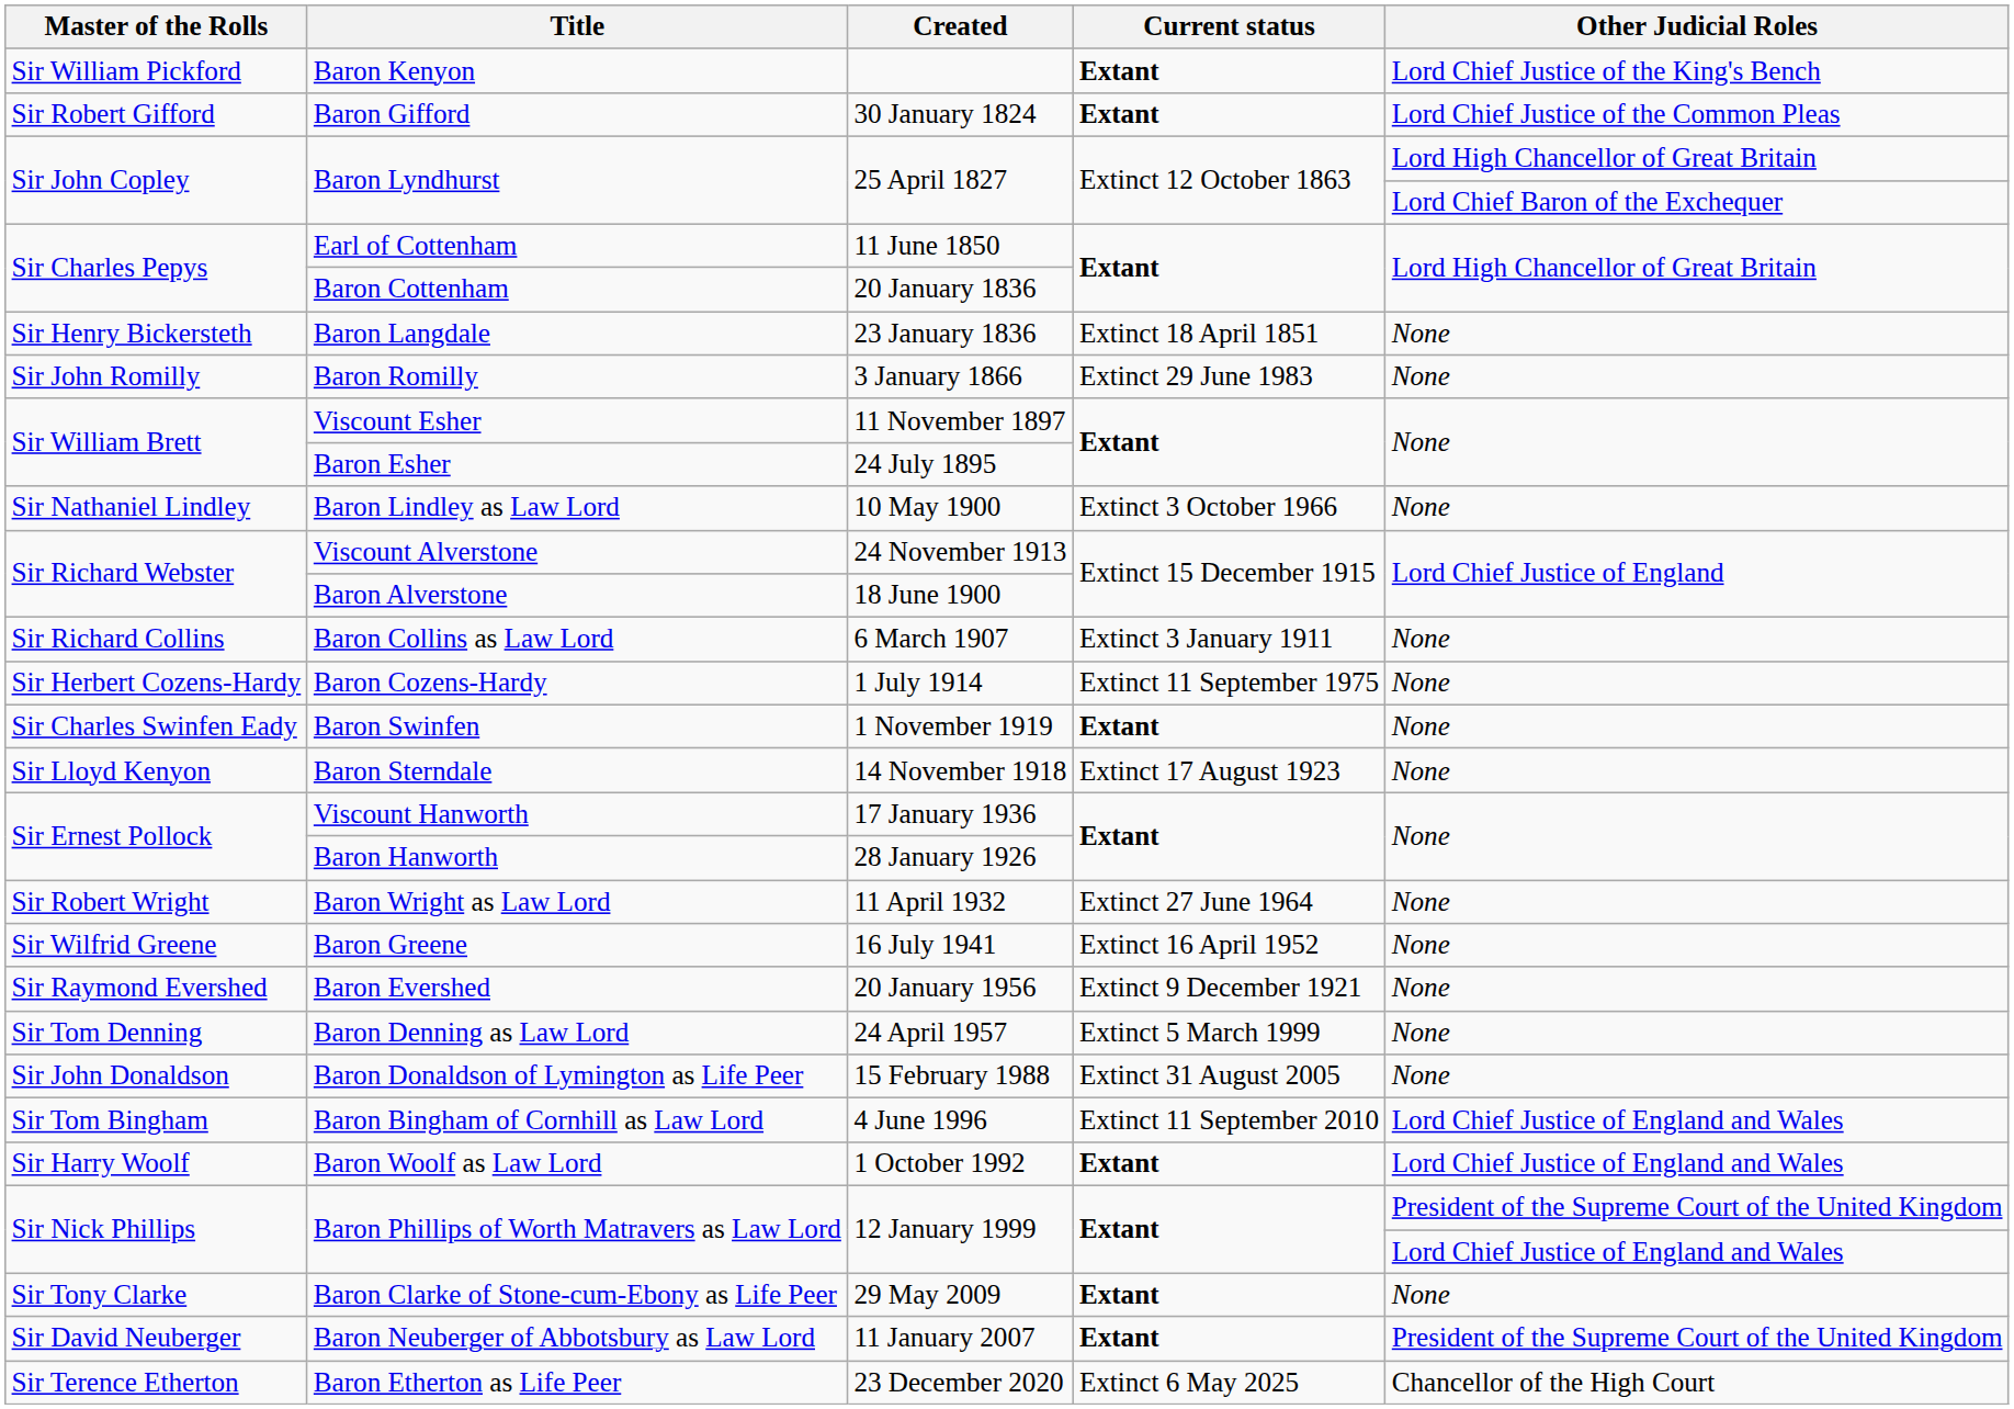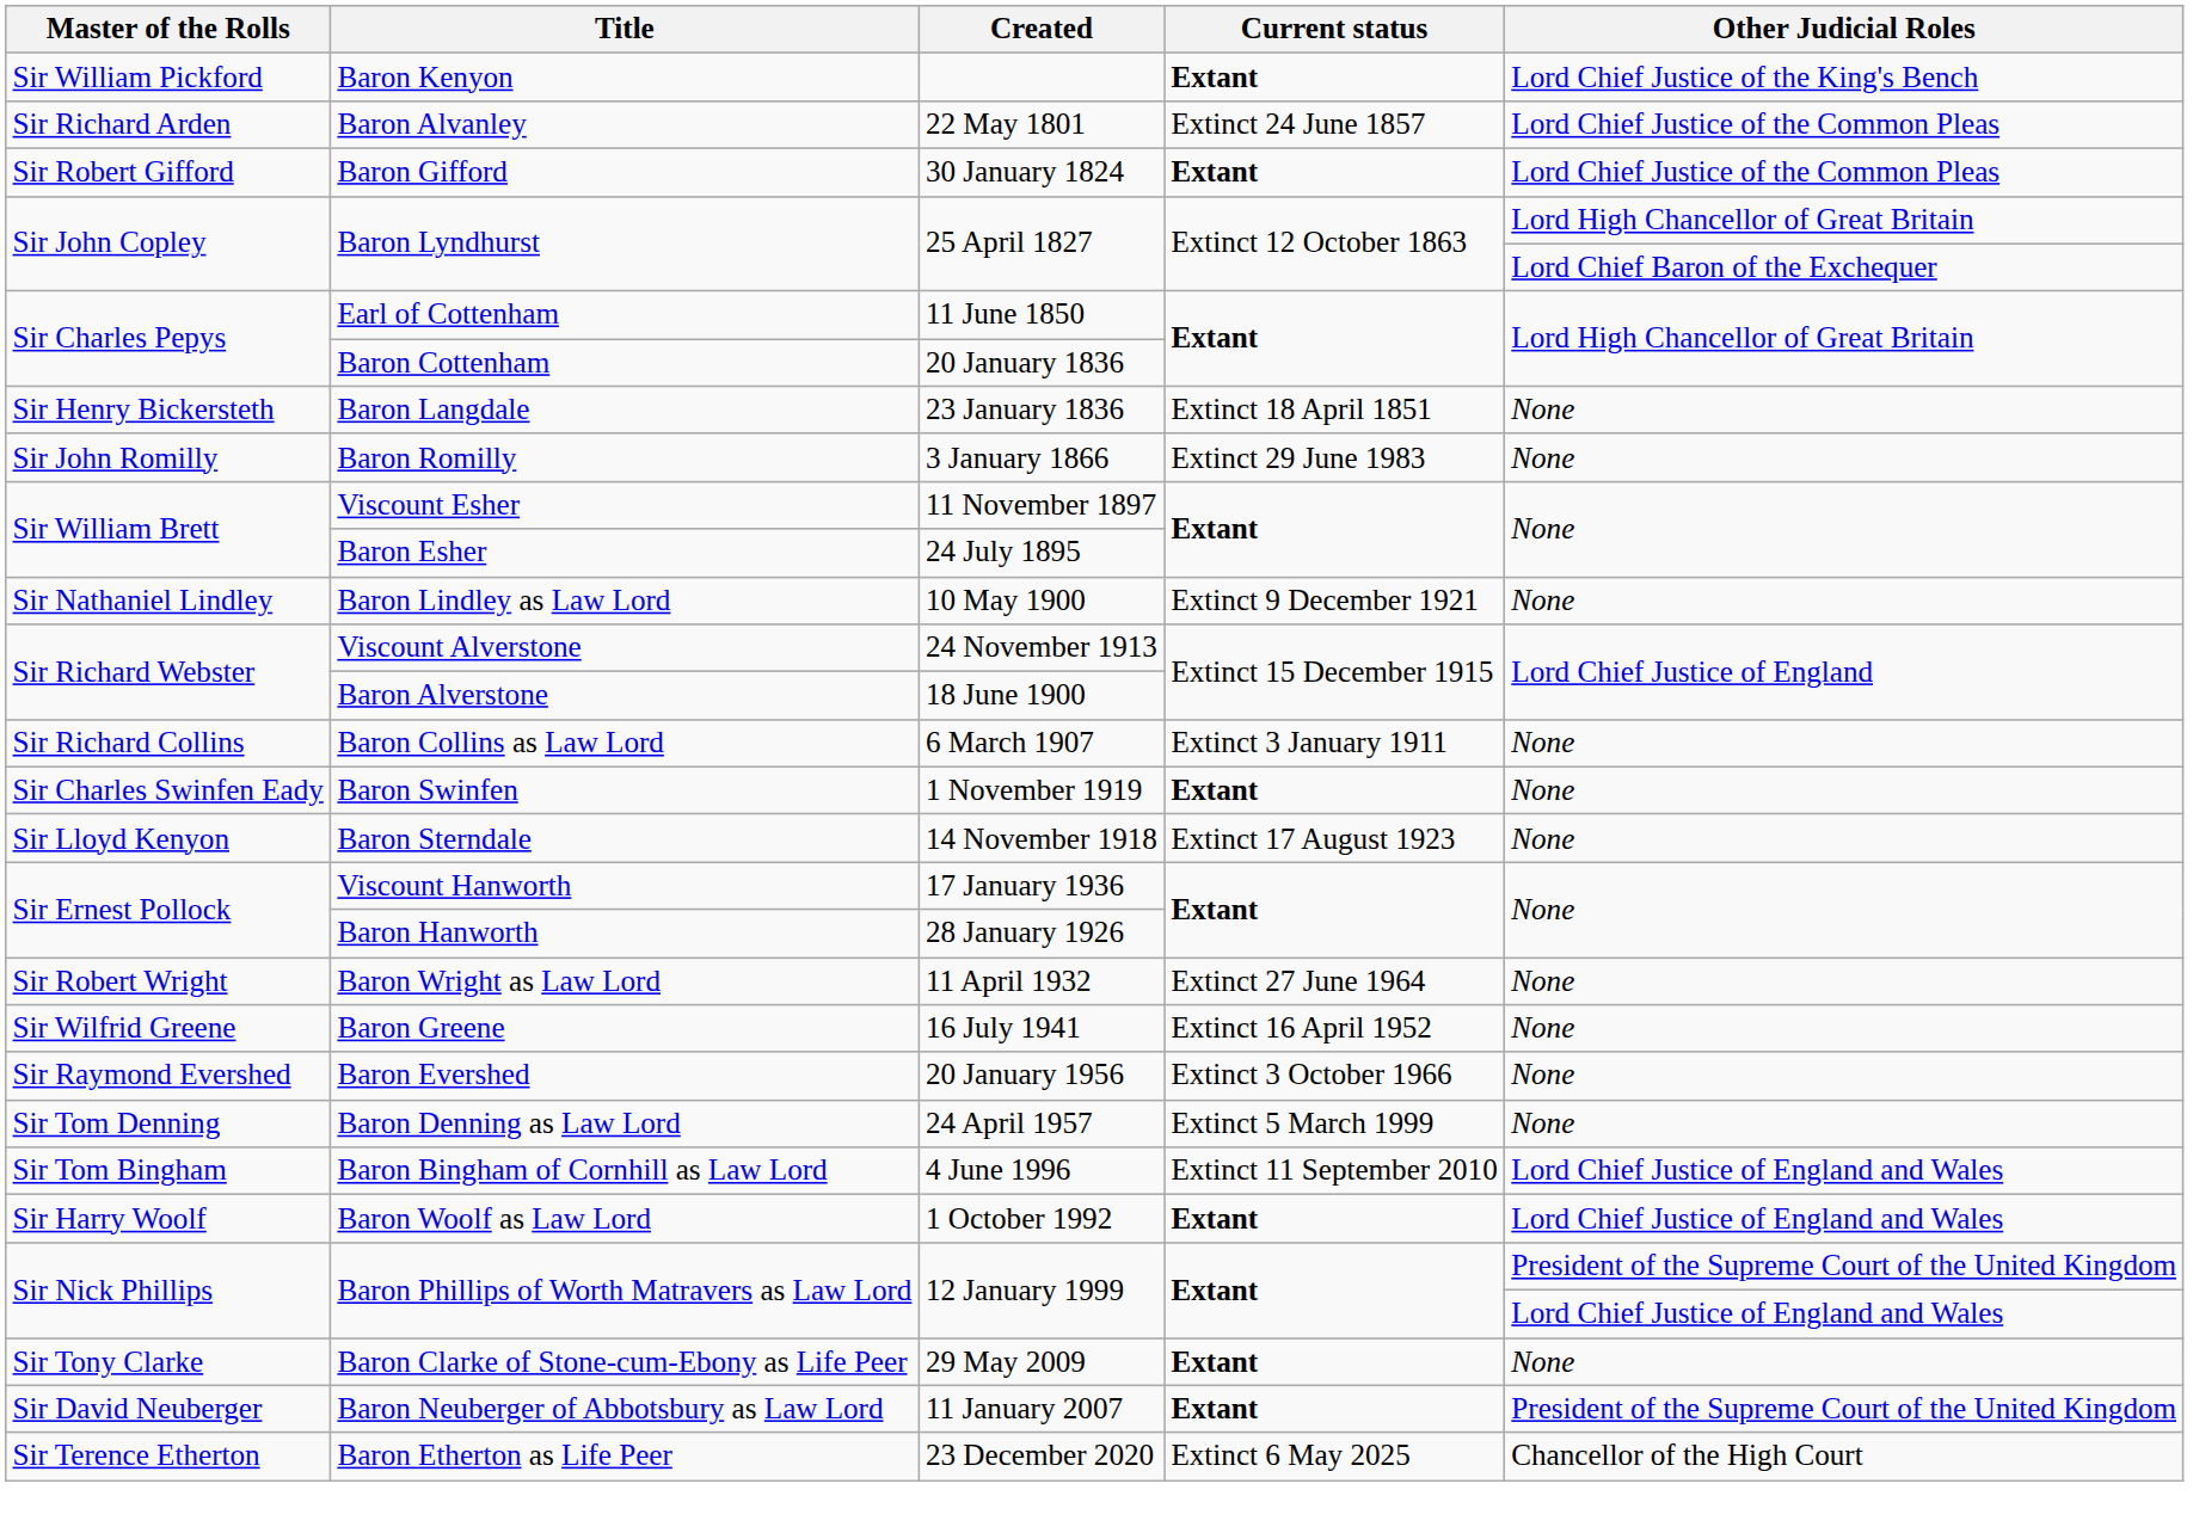 <table class="wikitable">
 <tr>
 <th>Master of the Rolls</th>
 <th>Title</th>
 <th>Created</th>
 <th>Current status</th>
 <th>Other Judicial Roles</th>
 </tr>
 <tr>
 <td><a href='#'>Sir William Pickford</a></td>
 <td><a href='#'>Baron Kenyon</a></td>
 <td></td>
 <td><strong>Extant</strong></td>
 <td><a href='#'>Lord Chief Justice of the King's Bench</a></td>
+</tr>
+<tr>
+<td><a href='#'>Sir Richard Arden</a></td>
+<td><a href='#'>Baron Alvanley</a></td>
+<td>22 May 1801</td>
+<td>Extinct 24 June 1857</td>
+<td><a href='#'>Lord Chief Justice of the Common Pleas</a></td>
 </tr>
 <tr>
 <td><a href='#'>Sir Robert Gifford</a></td>
 <td><a href='#'>Baron Gifford</a></td>
 <td>30 January 1824</td>
 <td><strong>Extant</strong></td>
 <td><a href='#'>Lord Chief Justice of the Common Pleas</a></td>
 </tr>
 <tr>
 <td rowspan=2><a href='#'>Sir John Copley</a></td>
 <td rowspan=2><a href='#'>Baron Lyndhurst</a></td>
 <td rowspan=2>25 April 1827</td>
 <td rowspan=2>Extinct 12 October 1863</td>
 <td><a href='#'>Lord High Chancellor of Great Britain</a></td>
 </tr>
 <tr>
 <td><a href='#'>Lord Chief Baron of the Exchequer</a></td>
 </tr>
 <tr>
 <td rowspan=2><a href='#'>Sir Charles Pepys</a></td>
 <td><a href='#'>Earl of Cottenham</a></td>
 <td>11 June 1850</td>
 <td rowspan=2><strong>Extant</strong></td>
 <td rowspan=2><a href='#'>Lord High Chancellor of Great Britain</a></td>
 </tr>
 <tr>
 <td><a href='#'>Baron Cottenham</a></td>
 <td>20 January 1836</td>
 </tr>
 <tr>
 <td><a href='#'>Sir Henry Bickersteth</a></td>
 <td><a href='#'>Baron Langdale</a></td>
 <td>23 January 1836</td>
 <td>Extinct 18 April 1851</td>
 <td><em>None</em></td>
 </tr>
 <tr>
 <td><a href='#'>Sir John Romilly</a></td>
 <td><a href='#'>Baron Romilly</a></td>
 <td>3 January 1866</td>
 <td>Extinct 29 June 1983</td>
 <td><em>None</em></td>
 </tr>
 <tr>
 <td rowspan=2><a href='#'>Sir William Brett</a></td>
 <td><a href='#'>Viscount Esher</a></td>
 <td>11 November 1897</td>
 <td rowspan=2><strong>Extant</strong></td>
 <td rowspan=2><em>None</em></td>
 </tr>
 <tr>
 <td><a href='#'>Baron Esher</a></td>
 <td>24 July 1895</td>
 </tr>
 <tr>
 <td><a href='#'>Sir Nathaniel Lindley</a></td>
 <td><a href='#'>Baron Lindley</a> as <a href='#'>Law Lord</a></td>
 <td>10 May 1900</td>
-<td>Extinct 3 October 1966</td>
+<td>Extinct 9 December 1921</td>
 <td><em>None</em></td>
 </tr>
 <tr>
 <td rowspan=2><a href='#'>Sir Richard Webster</a></td>
 <td><a href='#'>Viscount Alverstone</a></td>
 <td>24 November 1913</td>
 <td rowspan=2>Extinct 15 December 1915</td>
 <td rowspan=2><a href='#'>Lord Chief Justice of England</a></td>
 </tr>
 <tr>
 <td><a href='#'>Baron Alverstone</a></td>
 <td>18 June 1900</td>
 </tr>
 <tr>
 <td><a href='#'>Sir Richard Collins</a></td>
 <td><a href='#'>Baron Collins</a> as <a href='#'>Law Lord</a></td>
 <td>6 March 1907</td>
 <td>Extinct 3 January 1911</td>
-<td><em>None</em></td>
-</tr>
-<tr>
-<td><a href='#'>Sir Herbert Cozens-Hardy</a></td>
-<td><a href='#'>Baron Cozens-Hardy</a></td>
-<td>1 July 1914</td>
-<td>Extinct 11 September 1975</td>
 <td><em>None</em></td>
 </tr>
 <tr>
 <td><a href='#'>Sir Charles Swinfen Eady</a></td>
 <td><a href='#'>Baron Swinfen</a></td>
 <td>1 November 1919</td>
 <td><strong>Extant</strong></td>
 <td><em>None</em></td>
 </tr>
 <tr>
 <td><a href='#'>Sir Lloyd Kenyon</a></td>
 <td><a href='#'>Baron Sterndale</a></td>
 <td>14 November 1918</td>
 <td>Extinct 17 August 1923</td>
 <td><em>None</em></td>
 </tr>
 <tr>
 <td rowspan=2><a href='#'>Sir Ernest Pollock</a></td>
 <td><a href='#'>Viscount Hanworth</a></td>
 <td>17 January 1936</td>
 <td rowspan=2><strong>Extant</strong></td>
 <td rowspan=2><em>None</em></td>
 </tr>
 <tr>
 <td><a href='#'>Baron Hanworth</a></td>
 <td>28 January 1926</td>
 </tr>
 <tr>
 <td><a href='#'>Sir Robert Wright</a></td>
 <td><a href='#'>Baron Wright</a> as <a href='#'>Law Lord</a></td>
 <td>11 April 1932</td>
 <td>Extinct 27 June 1964</td>
 <td><em>None</em></td>
 </tr>
 <tr>
 <td><a href='#'>Sir Wilfrid Greene</a></td>
 <td><a href='#'>Baron Greene</a></td>
 <td>16 July 1941</td>
 <td>Extinct 16 April 1952</td>
 <td><em>None</em></td>
 </tr>
 <tr>
 <td><a href='#'>Sir Raymond Evershed</a></td>
 <td><a href='#'>Baron Evershed</a></td>
 <td>20 January 1956</td>
-<td>Extinct 9 December 1921</td>
+<td>Extinct 3 October 1966</td>
 <td><em>None</em></td>
 </tr>
 <tr>
 <td><a href='#'>Sir Tom Denning</a></td>
 <td><a href='#'>Baron Denning</a> as <a href='#'>Law Lord</a></td>
 <td>24 April 1957</td>
 <td>Extinct 5 March 1999</td>
-<td><em>None</em></td>
-</tr>
-<tr>
-<td><a href='#'>Sir John Donaldson</a></td>
-<td><a href='#'>Baron Donaldson of Lymington</a> as <a href='#'>Life Peer</a></td>
-<td>15 February 1988</td>
-<td>Extinct 31 August 2005</td>
 <td><em>None</em></td>
 </tr>
 <tr>
 <td><a href='#'>Sir Tom Bingham</a></td>
 <td><a href='#'>Baron Bingham of Cornhill</a> as <a href='#'>Law Lord</a></td>
 <td>4 June 1996</td>
 <td>Extinct 11 September 2010</td>
 <td><a href='#'>Lord Chief Justice of England and Wales</a></td>
 </tr>
 <tr>
 <td><a href='#'>Sir Harry Woolf</a></td>
 <td><a href='#'>Baron Woolf</a> as <a href='#'>Law Lord</a></td>
 <td>1 October 1992</td>
 <td><strong>Extant</strong></td>
 <td><a href='#'>Lord Chief Justice of England and Wales</a></td>
 </tr>
 <tr>
 <td rowspan=2><a href='#'>Sir Nick Phillips</a></td>
 <td rowspan=2><a href='#'>Baron Phillips of Worth Matravers</a> as <a href='#'>Law Lord</a></td>
 <td rowspan=2>12 January 1999</td>
 <td rowspan=2><strong>Extant</strong></td>
 <td><a href='#'>President of the Supreme Court of the United Kingdom</a></td>
 </tr>
 <tr>
 <td><a href='#'>Lord Chief Justice of England and Wales</a></td>
 </tr>
 <tr>
 <td><a href='#'>Sir Tony Clarke</a></td>
 <td><a href='#'>Baron Clarke of Stone-cum-Ebony</a> as <a href='#'>Life Peer</a></td>
 <td>29 May 2009</td>
 <td><strong>Extant</strong></td>
 <td><em>None</em></td>
 </tr>
 <tr>
 <td><a href='#'>Sir David Neuberger</a></td>
 <td><a href='#'>Baron Neuberger of Abbotsbury</a> as <a href='#'>Law Lord</a></td>
 <td>11 January 2007</td>
 <td><strong>Extant</strong></td>
 <td><a href='#'>President of the Supreme Court of the United Kingdom</a></td>
 </tr>
 <tr>
 <td><a href='#'>Sir Terence Etherton</a></td>
 <td><a href='#'>Baron Etherton</a> as <a href='#'>Life Peer</a></td>
 <td>23 December 2020</td>
 <td>Extinct 6 May 2025</td>
 <td>Chancellor of the High Court</td>
 </tr>
 </table>
